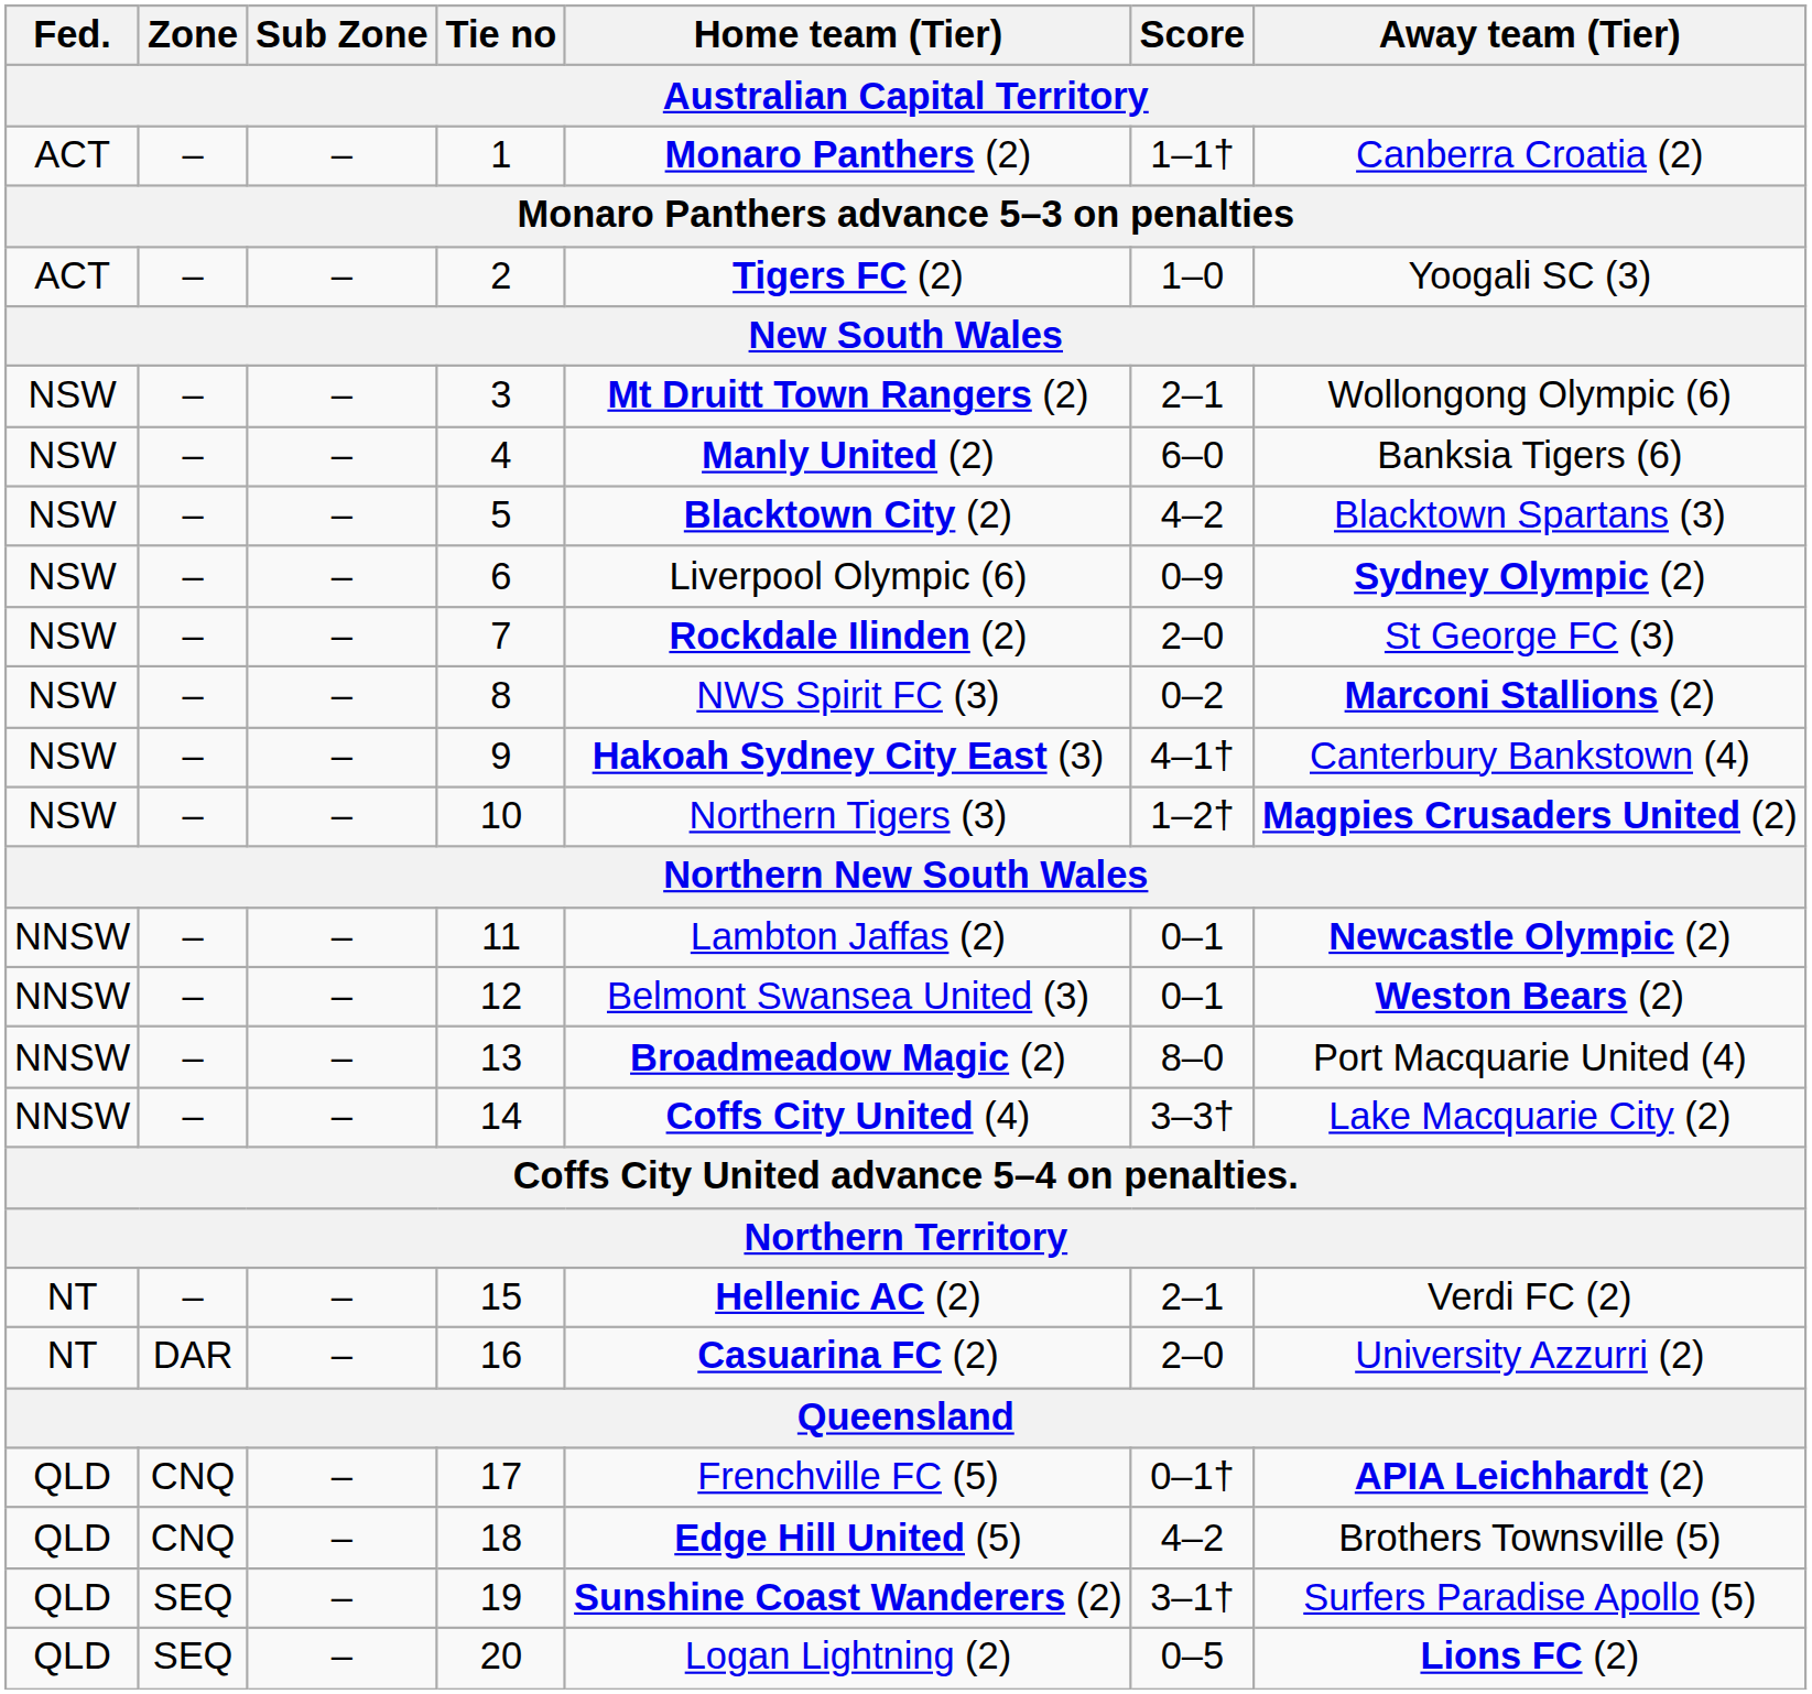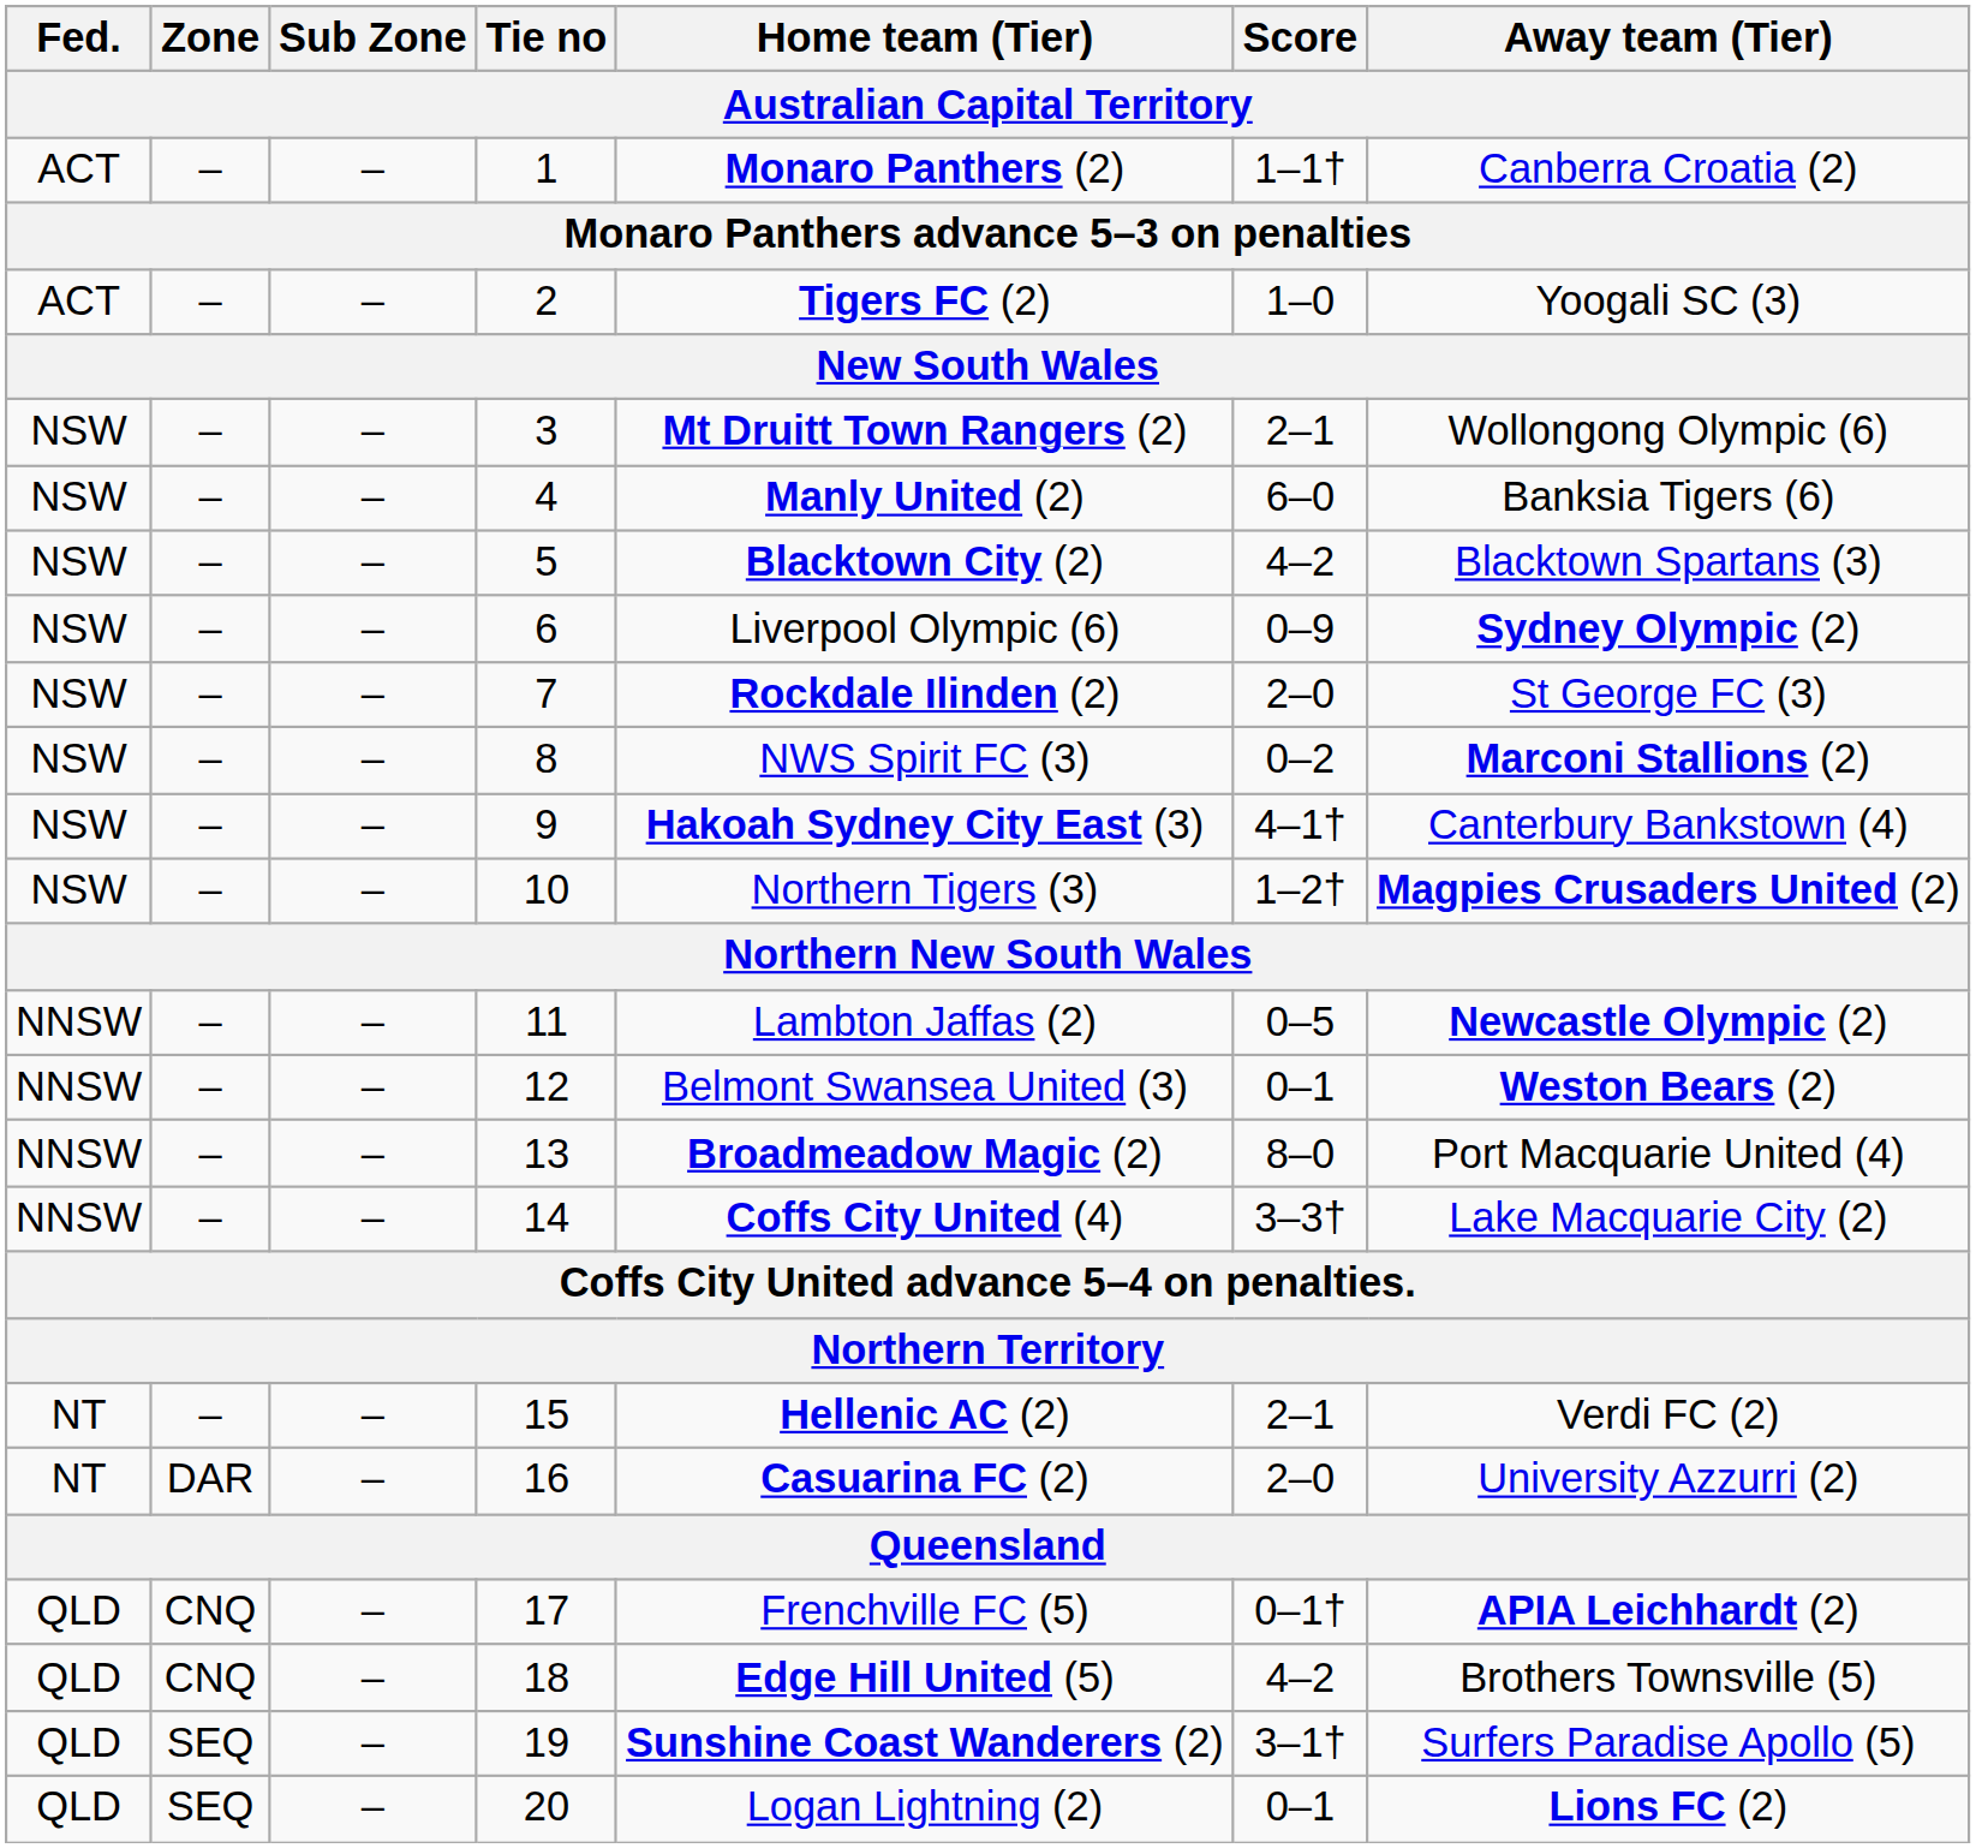 <table class="wikitable" style="text-align:center">
 <tr>
 <th>Fed.</th>
 <th>Zone</th>
 <th>Sub Zone</th>
 <th>Tie no</th>
 <th>Home team (Tier)</th>
 <th>Score</th>
 <th>Away team (Tier)</th>
 </tr>
 <tr>
 <th colspan=7><a href='#'>Australian Capital Territory</a></th>
 </tr>
 <tr>
 <td>ACT</td>
 <td>–</td>
 <td>–</td>
 <td>1</td>
 <td><strong><a href='#'>Monaro Panthers</a></strong> (2)</td>
 <td>1–1†</td>
 <td><a href='#'>Canberra Croatia</a> (2)</td>
 </tr>
 <tr>
 <th colspan=7>Monaro Panthers advance 5–3 on penalties</th>
 </tr>
 <tr>
 <td>ACT</td>
 <td>–</td>
 <td>–</td>
 <td>2</td>
 <td><strong><a href='#'>Tigers FC</a></strong> (2)</td>
 <td>1–0</td>
 <td>Yoogali SC (3)</td>
 </tr>
 <tr>
 <th colspan=7><a href='#'>New South Wales</a></th>
 </tr>
 <tr>
 <td>NSW</td>
 <td>–</td>
 <td>–</td>
 <td>3</td>
 <td><strong><a href='#'>Mt Druitt Town Rangers</a></strong> (2)</td>
 <td>2–1</td>
 <td>Wollongong Olympic (6)</td>
 </tr>
 <tr>
 <td>NSW</td>
 <td>–</td>
 <td>–</td>
 <td>4</td>
 <td><strong><a href='#'>Manly United</a></strong> (2)</td>
 <td>6–0</td>
 <td>Banksia Tigers (6)</td>
 </tr>
 <tr>
 <td>NSW</td>
 <td>–</td>
 <td>–</td>
 <td>5</td>
 <td><strong><a href='#'>Blacktown City</a></strong> (2)</td>
 <td>4–2</td>
 <td><a href='#'>Blacktown Spartans</a> (3)</td>
 </tr>
 <tr>
 <td>NSW</td>
 <td>–</td>
 <td>–</td>
 <td>6</td>
 <td>Liverpool Olympic (6)</td>
 <td>0–9</td>
 <td><strong><a href='#'>Sydney Olympic</a></strong> (2)</td>
 </tr>
 <tr>
 <td>NSW</td>
 <td>–</td>
 <td>–</td>
 <td>7</td>
 <td><strong><a href='#'>Rockdale Ilinden</a></strong> (2)</td>
 <td>2–0</td>
 <td><a href='#'>St George FC</a> (3)</td>
 </tr>
 <tr>
 <td>NSW</td>
 <td>–</td>
 <td>–</td>
 <td>8</td>
 <td><a href='#'>NWS Spirit FC</a> (3)</td>
 <td>0–2</td>
 <td><strong><a href='#'>Marconi Stallions</a></strong> (2)</td>
 </tr>
 <tr>
 <td>NSW</td>
 <td>–</td>
 <td>–</td>
 <td>9</td>
 <td><strong><a href='#'>Hakoah Sydney City East</a></strong> (3)</td>
 <td>4–1†</td>
 <td><a href='#'>Canterbury Bankstown</a> (4)</td>
 </tr>
 <tr>
 <td>NSW</td>
 <td>–</td>
 <td>–</td>
 <td>10</td>
 <td><a href='#'>Northern Tigers</a> (3)</td>
 <td>1–2†</td>
 <td><strong><a href='#'>Magpies Crusaders United</a></strong> (2)</td>
 </tr>
 <tr>
 <th colspan=7><a href='#'>Northern New South Wales</a></th>
 </tr>
 <tr>
 <td>NNSW</td>
 <td>–</td>
 <td>–</td>
 <td>11</td>
 <td><a href='#'>Lambton Jaffas</a> (2)</td>
-<td>0–1</td>
+<td>0–5</td>
 <td><strong><a href='#'>Newcastle Olympic</a></strong> (2)</td>
 </tr>
 <tr>
 <td>NNSW</td>
 <td>–</td>
 <td>–</td>
 <td>12</td>
 <td><a href='#'>Belmont Swansea United</a> (3)</td>
 <td>0–1</td>
 <td><strong><a href='#'>Weston Bears</a></strong> (2)</td>
 </tr>
 <tr>
 <td>NNSW</td>
 <td>–</td>
 <td>–</td>
 <td>13</td>
 <td><strong><a href='#'>Broadmeadow Magic</a></strong> (2)</td>
 <td>8–0</td>
 <td>Port Macquarie United (4)</td>
 </tr>
 <tr>
 <td>NNSW</td>
 <td>–</td>
 <td>–</td>
 <td>14</td>
 <td><strong><a href='#'>Coffs City United</a></strong> (4)</td>
 <td>3–3†</td>
 <td><a href='#'>Lake Macquarie City</a> (2)</td>
 </tr>
 <tr>
 <th colspan=7>Coffs City United advance 5–4 on penalties.</th>
 </tr>
 <tr>
 <th colspan=7><a href='#'>Northern Territory</a></th>
 </tr>
 <tr>
 <td>NT</td>
 <td>–</td>
 <td>–</td>
 <td>15</td>
 <td><strong><a href='#'>Hellenic AC</a></strong> (2)</td>
 <td>2–1</td>
 <td>Verdi FC (2)</td>
 </tr>
 <tr>
 <td>NT</td>
 <td>DAR</td>
 <td>–</td>
 <td>16</td>
 <td><strong><a href='#'>Casuarina FC</a></strong> (2)</td>
 <td>2–0</td>
 <td><a href='#'>University Azzurri</a> (2)</td>
 </tr>
 <tr>
 <th colspan=7><a href='#'>Queensland</a></th>
 </tr>
 <tr>
 <td>QLD</td>
 <td>CNQ</td>
 <td>–</td>
 <td>17</td>
 <td><a href='#'>Frenchville FC</a> (5)</td>
 <td>0–1†</td>
 <td><strong><a href='#'>APIA Leichhardt</a></strong> (2)</td>
 </tr>
 <tr>
 <td>QLD</td>
 <td>CNQ</td>
 <td>–</td>
 <td>18</td>
 <td><strong><a href='#'>Edge Hill United</a></strong> (5)</td>
 <td>4–2</td>
 <td>Brothers Townsville (5)</td>
 </tr>
 <tr>
 <td>QLD</td>
 <td>SEQ</td>
 <td>–</td>
 <td>19</td>
 <td><strong><a href='#'>Sunshine Coast Wanderers</a></strong> (2)</td>
 <td>3–1†</td>
 <td><a href='#'>Surfers Paradise Apollo</a> (5)</td>
 </tr>
 <tr>
 <td>QLD</td>
 <td>SEQ</td>
 <td>–</td>
 <td>20</td>
 <td><a href='#'>Logan Lightning</a> (2)</td>
-<td>0–5</td>
+<td>0–1</td>
 <td><strong><a href='#'>Lions FC</a></strong> (2)</td>
 </tr>
 </table>
